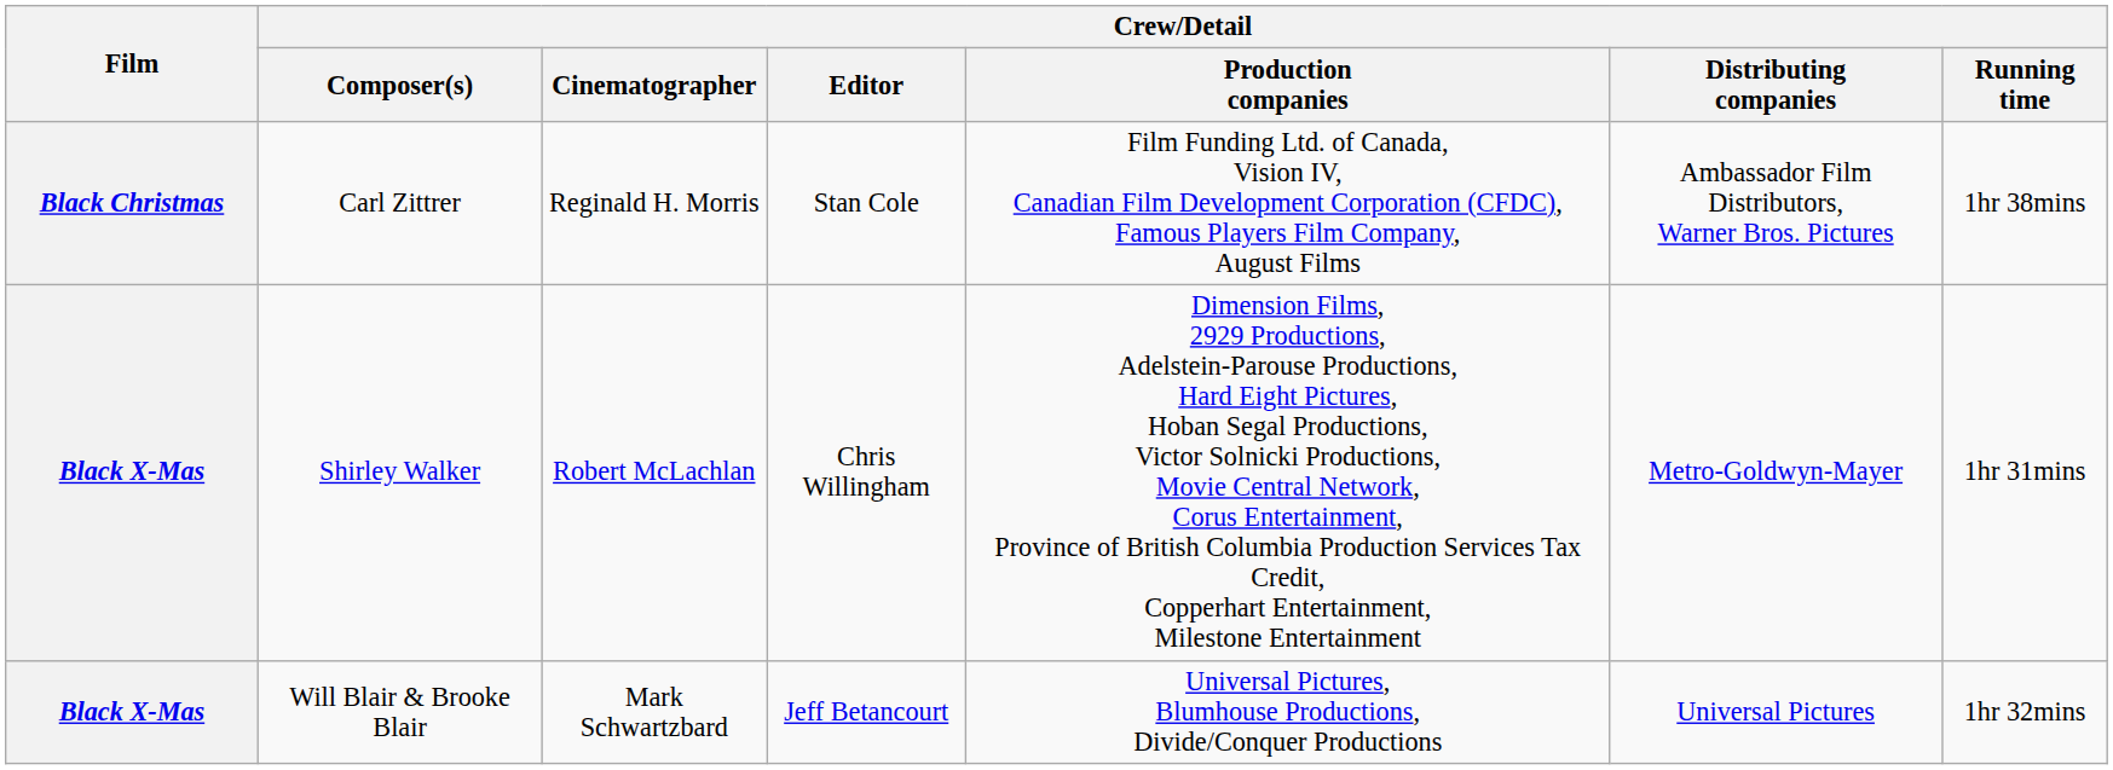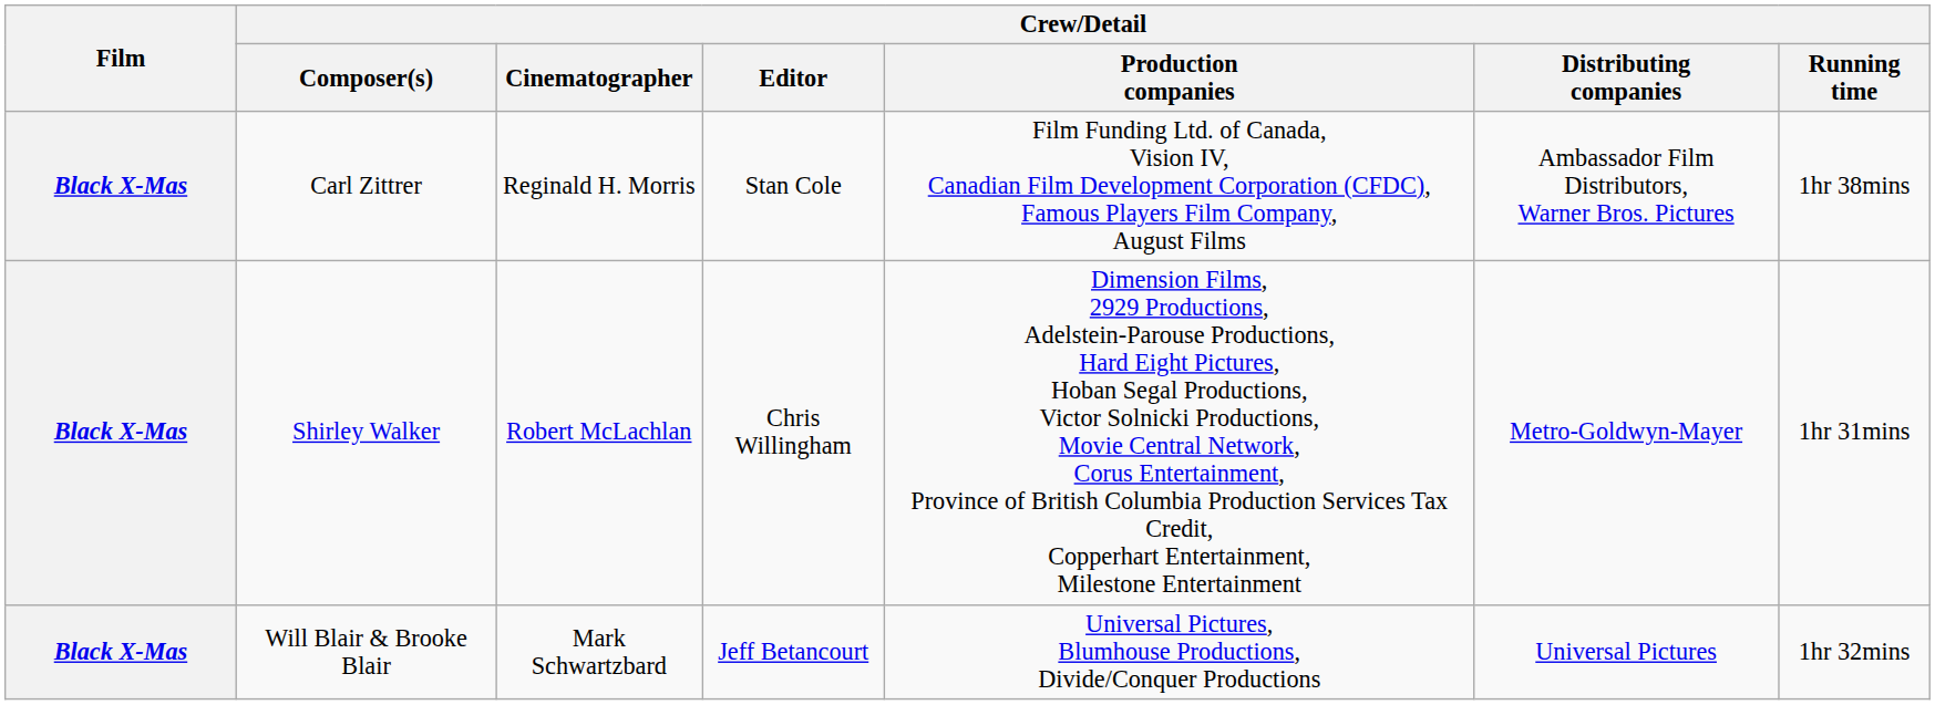 <table class="wikitable" style="text-align:center; width:99%;">
 <tr>
 <th rowspan="2" style="width:12%;">Film</th>
 <th colspan="7">Crew/Detail</th>
 </tr>
 <tr>
 <th style="text-align:center;">Composer(s)</th>
 <th style="text-align:center;">Cinematographer</th>
 <th style="text-align:center;">Editor</th>
 <th style="text-align:center;">Production <br>companies</th>
 <th style="text-align:center;">Distributing <br>companies</th>
 <th style="text-align:center;">Running time</th>
 </tr>
 <tr>
-<th><em><a href='#'>Black Christmas</a></em></th>
+<th><em><a href='#'>Black X-Mas</a></em></th>
 <td>Carl Zittrer</td>
 <td>Reginald H. Morris</td>
 <td>Stan Cole</td>
 <td>Film Funding Ltd. of Canada, <br>Vision IV, <br><a href='#'>Canadian Film Development Corporation (CFDC)</a>, <br><a href='#'>Famous Players Film Company</a>, <br>August Films</td>
 <td>Ambassador Film Distributors, <br><a href='#'>Warner Bros. Pictures</a></td>
 <td>1hr 38mins</td>
 </tr>
 <tr>
 <th><em><a href='#'>Black X-Mas</a></em></th>
 <td><a href='#'>Shirley Walker</a></td>
 <td><a href='#'>Robert McLachlan</a></td>
 <td>Chris Willingham</td>
 <td><a href='#'>Dimension Films</a>, <br><a href='#'>2929 Productions</a>, <br>Adelstein-Parouse Productions, <br><a href='#'>Hard Eight Pictures</a>, <br>Hoban Segal Productions, <br>Victor Solnicki Productions, <br><a href='#'>Movie Central Network</a>, <br><a href='#'>Corus Entertainment</a>, <br>Province of British Columbia Production Services Tax Credit, <br>Copperhart Entertainment, <br>Milestone Entertainment</td>
 <td><a href='#'>Metro-Goldwyn-Mayer</a></td>
 <td>1hr 31mins</td>
 </tr>
 <tr>
 <th><em><a href='#'>Black X-Mas</a></em></th>
 <td>Will Blair & Brooke Blair</td>
 <td>Mark Schwartzbard</td>
 <td><a href='#'>Jeff Betancourt</a></td>
 <td><a href='#'>Universal Pictures</a>, <br><a href='#'>Blumhouse Productions</a>, <br>Divide/Conquer Productions</td>
 <td><a href='#'>Universal Pictures</a></td>
 <td>1hr 32mins</td>
 </tr>
 </table>
